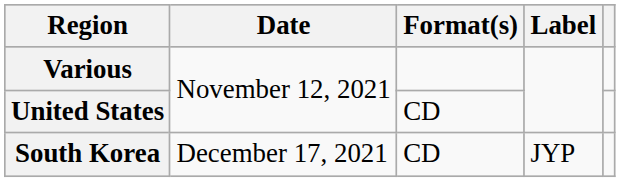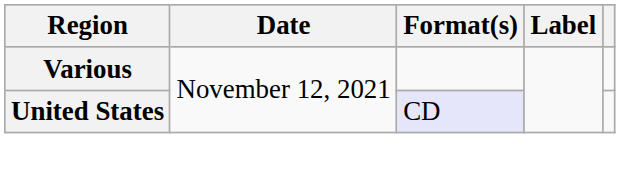 <table class="wikitable plainrowheaders" border="1">
 <tr>
 <th>Region</th>
 <th>Date</th>
 <th>Format(s)</th>
 <th>Label</th>
 <th></th>
 </tr>
 <tr>
 <th scope="row">Various</th>
 <td rowspan="2">November 12, 2021</td>
 <td></td>
 <td rowspan="2"></td>
 <td style="text-align:center;"></td>
 </tr>
 <tr>
 <th scope="row">United States</th>
-<td>CD </td>
-<td style="text-align:center;"></td>
-</tr>
-<tr>
-<th scope="row">South Korea</th>
-<td>December 17, 2021</td>
-<td>CD </td>
-<td>JYP</td>
+<td style="background: lavender;">CD </td>
 <td style="text-align:center;"></td>
 </tr>
 </table>
